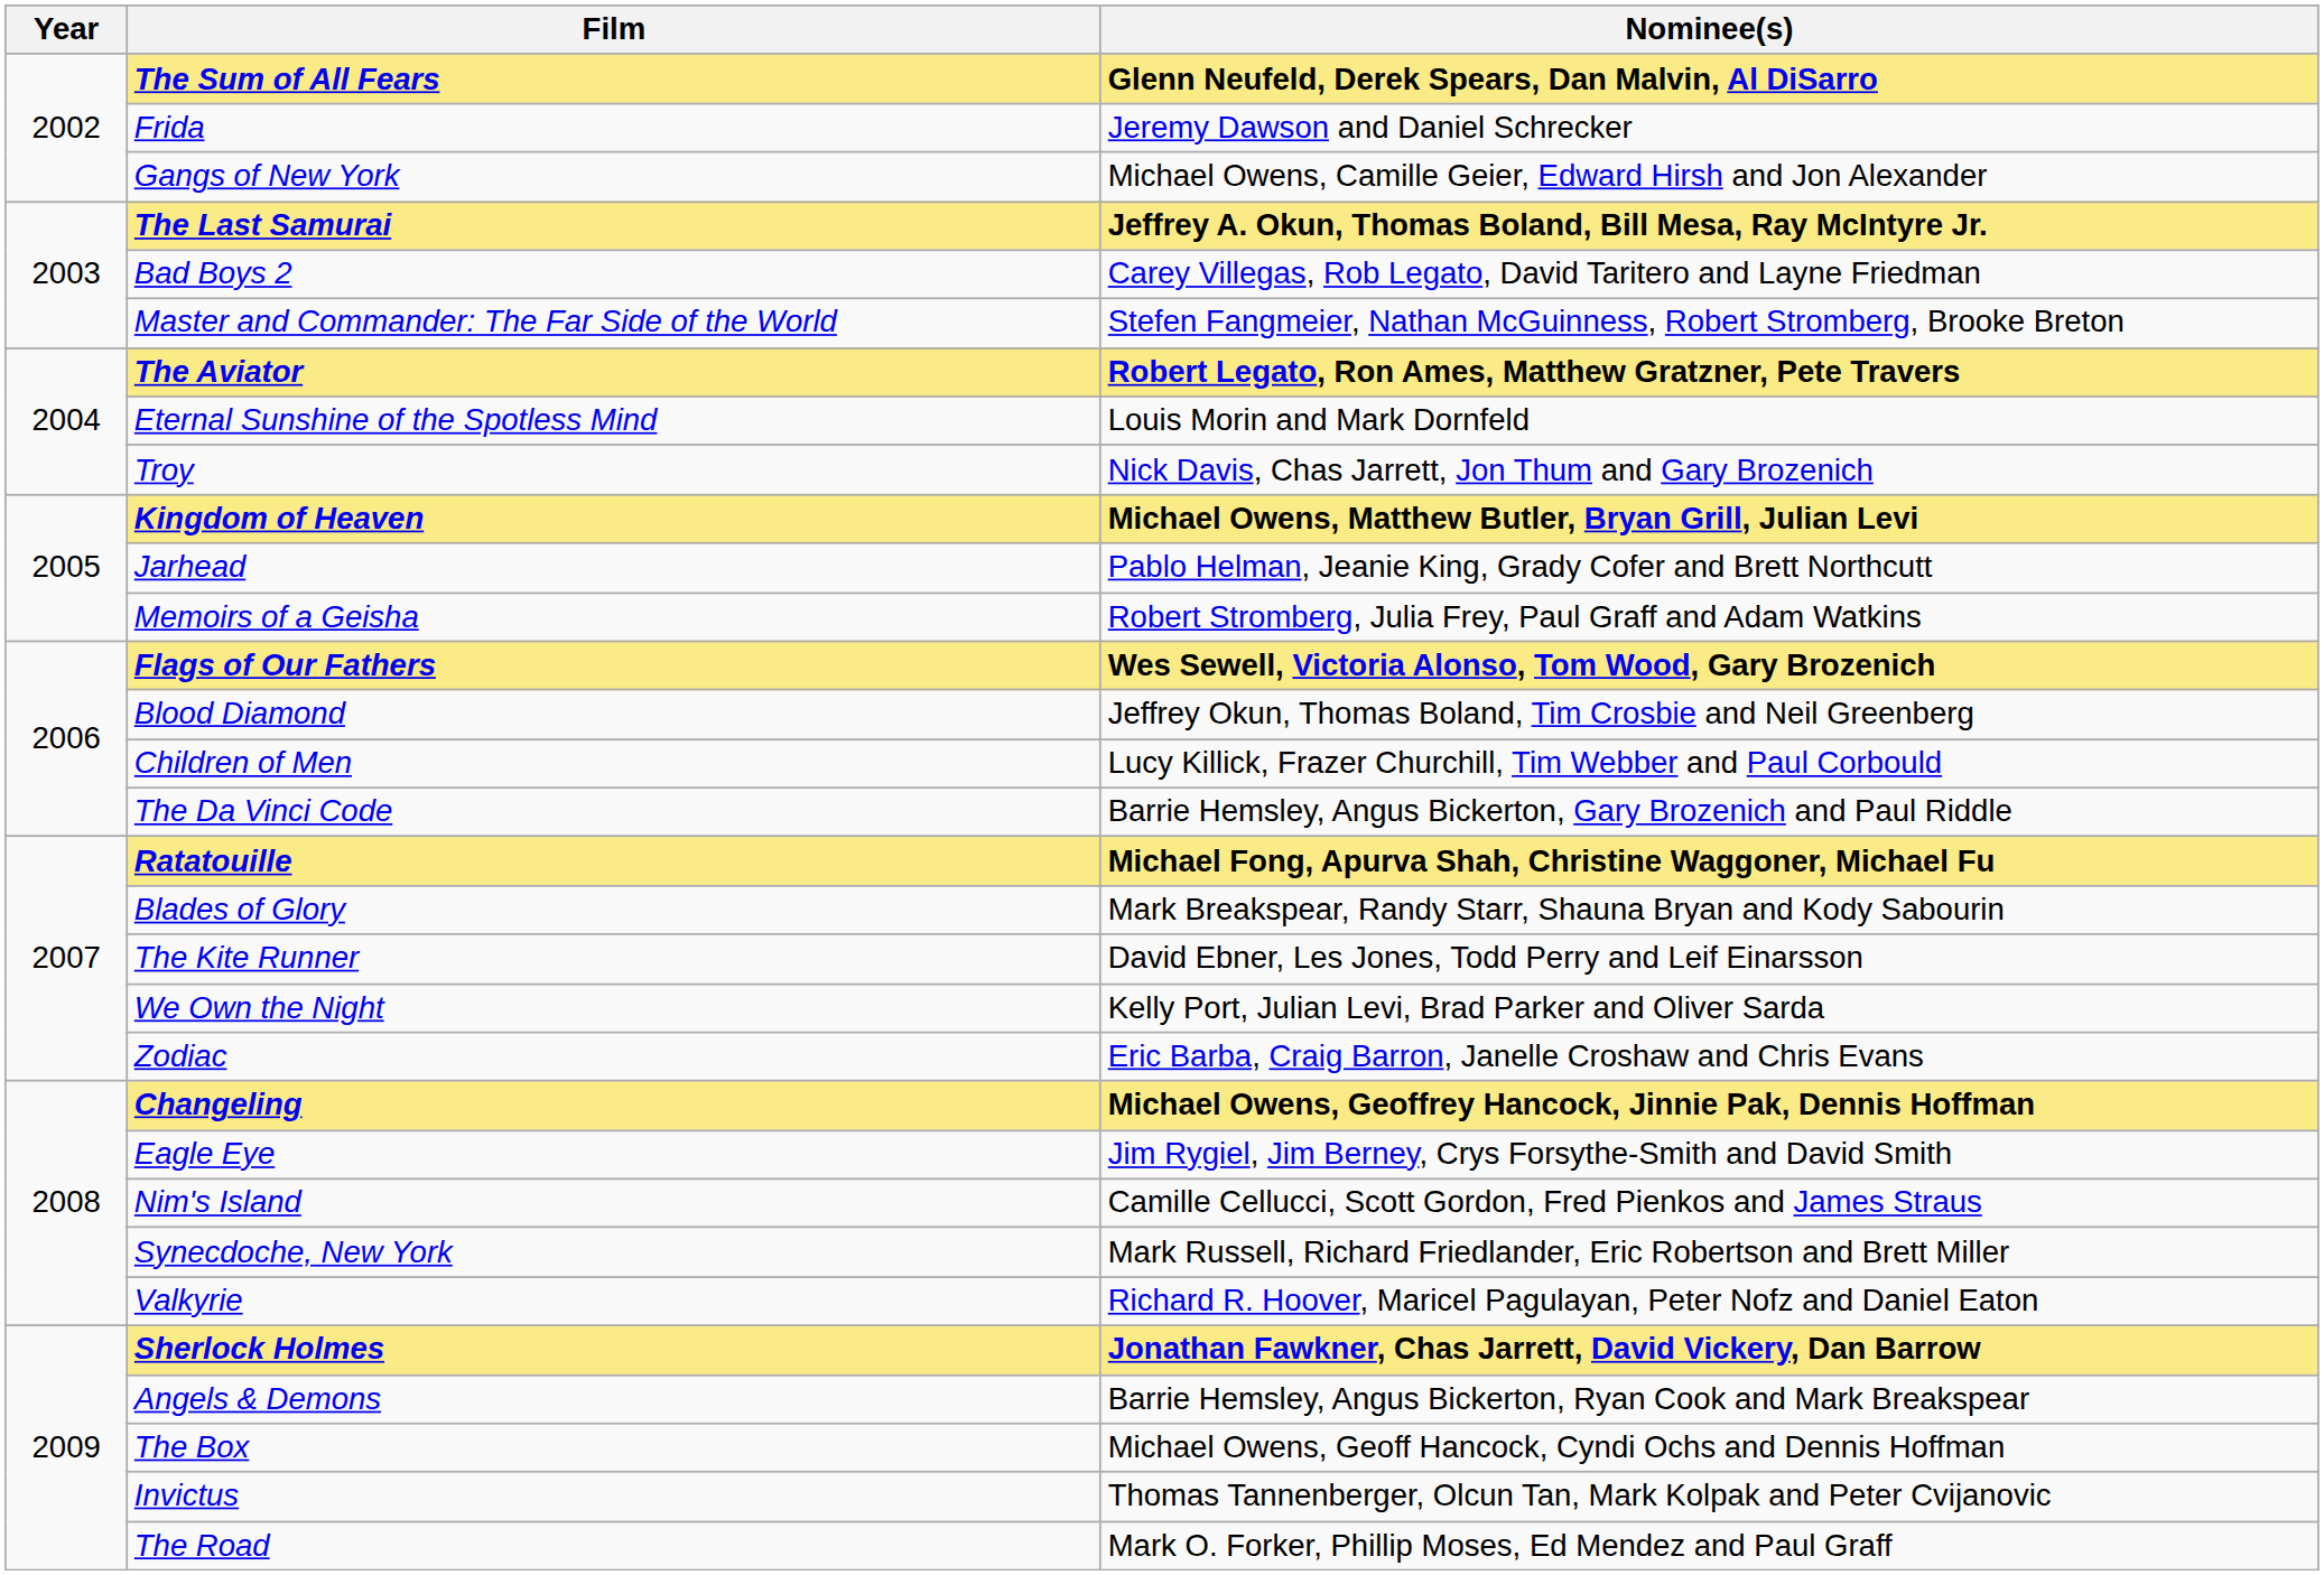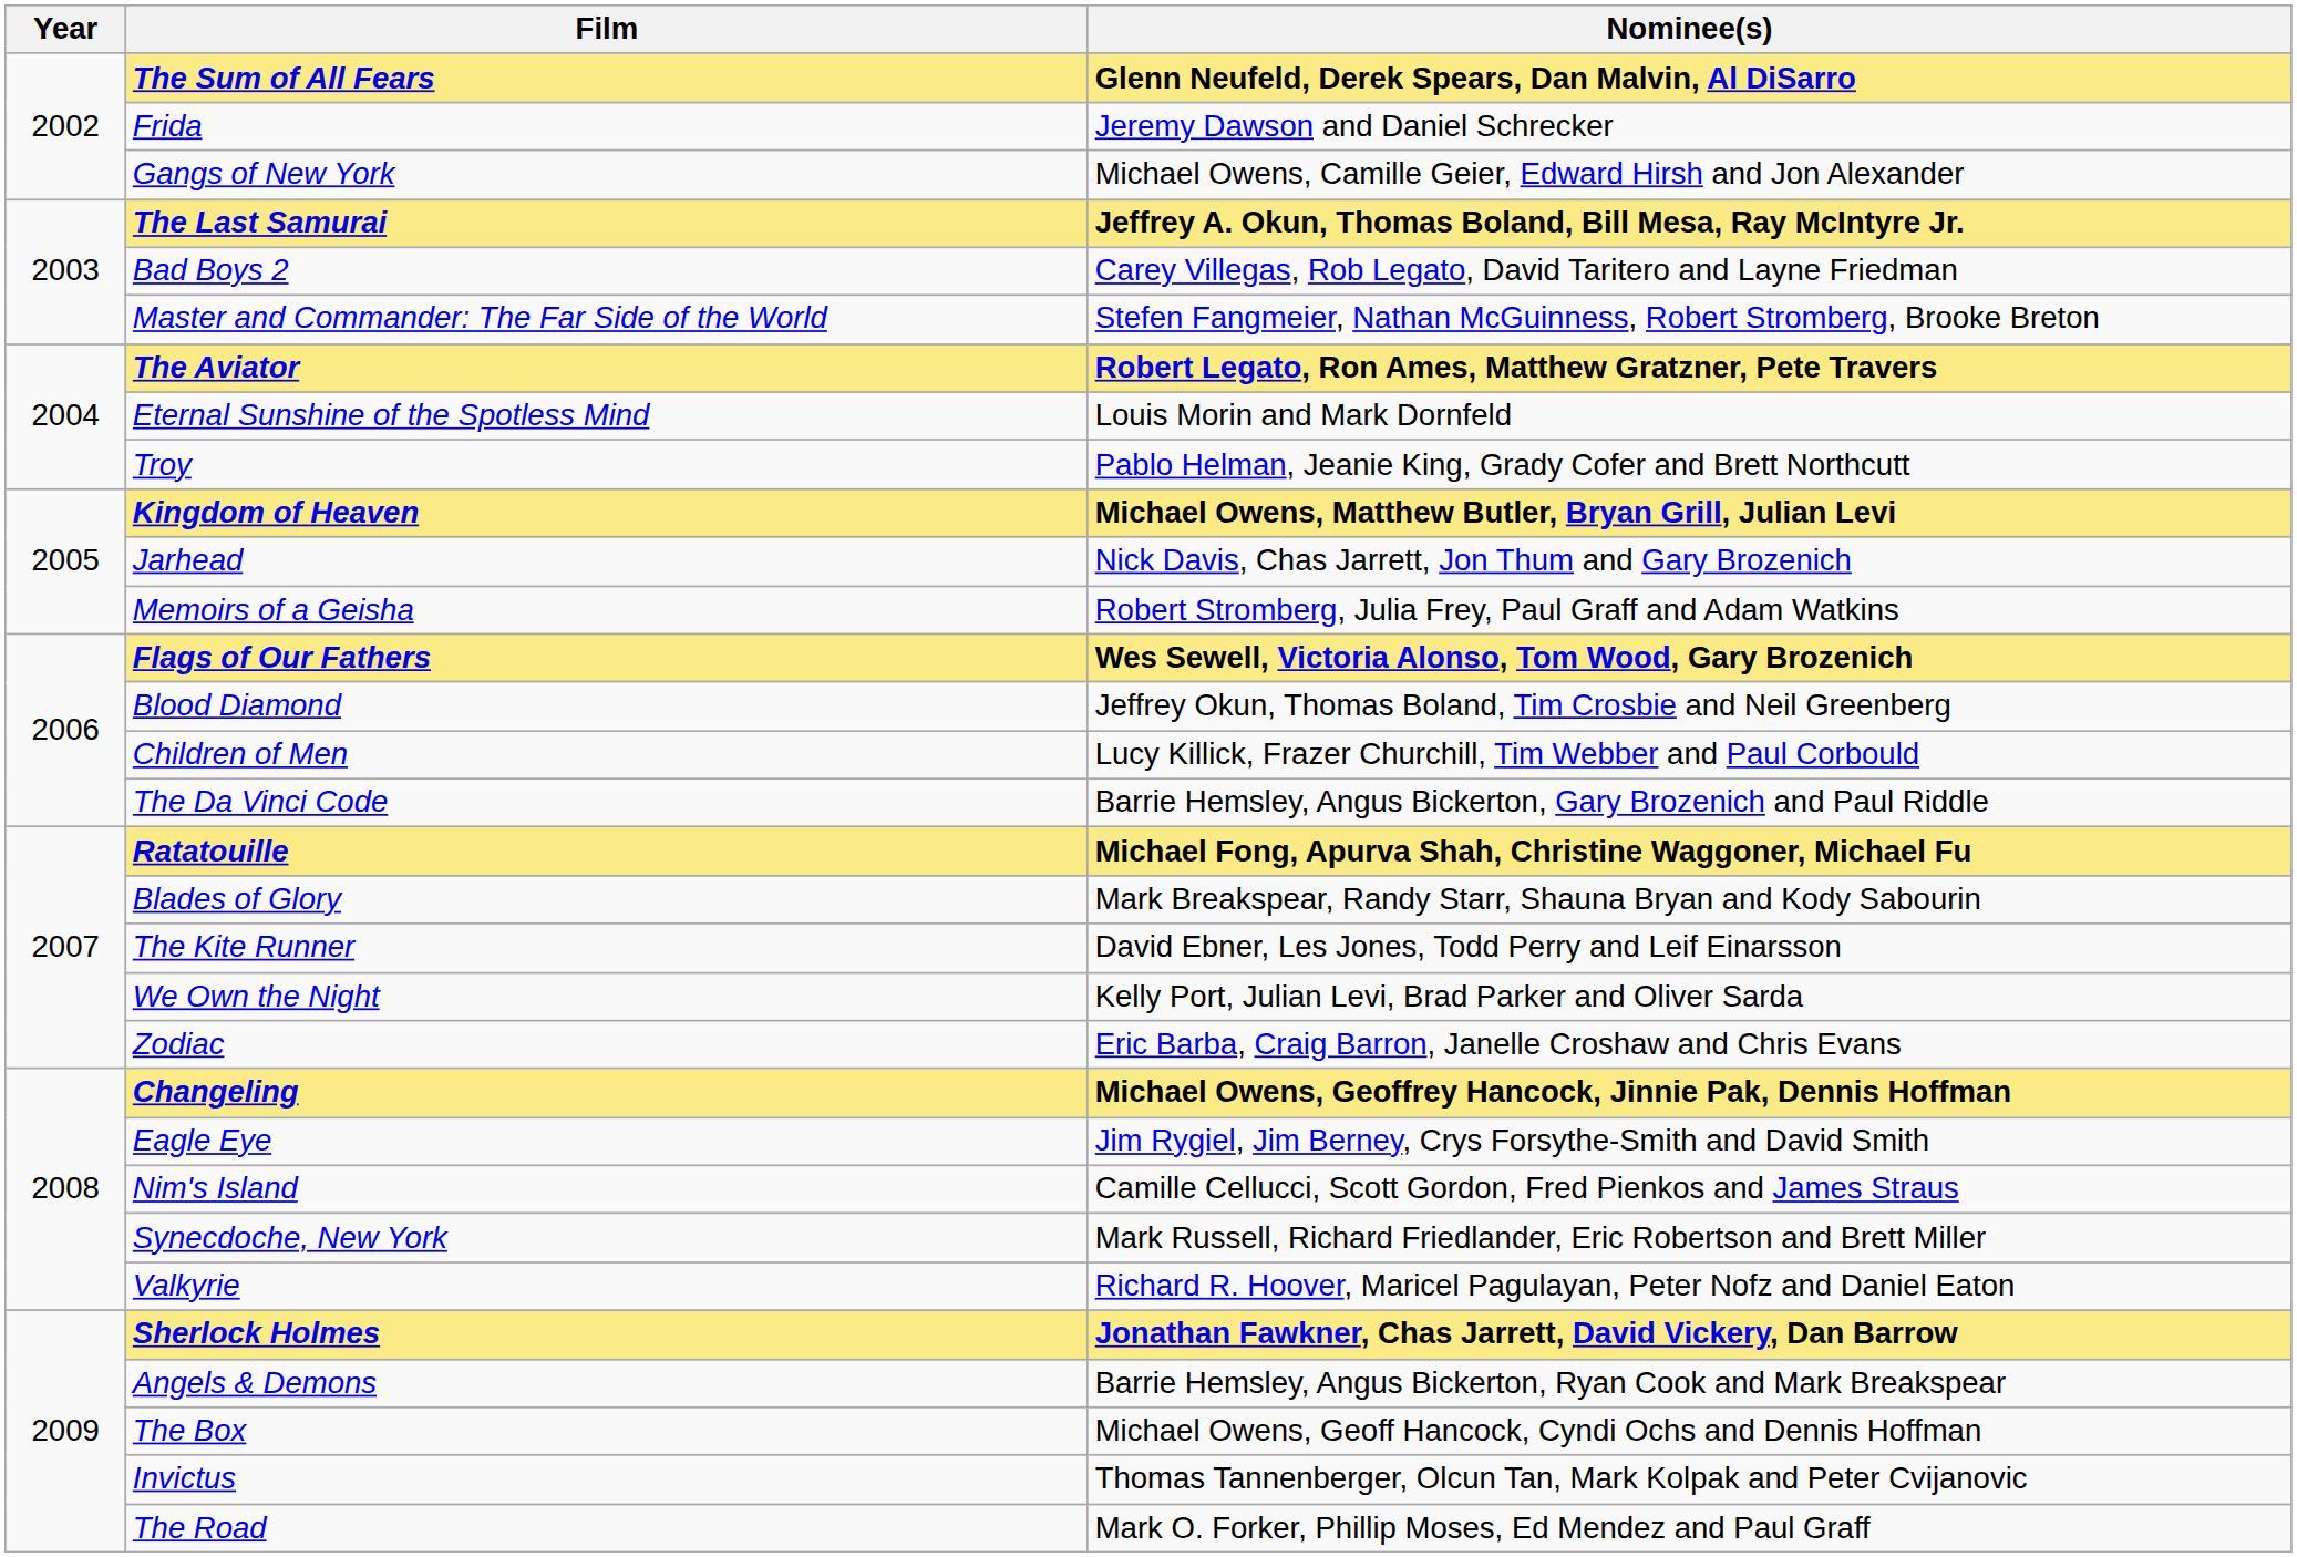 <table class="wikitable" width="95%" cellpadding="5">
 <tr>
 <th width="5%">Year</th>
 <th width="40%">Film</th>
 <th width="50%">Nominee(s)</th>
 </tr>
 <tr>
 <td rowspan="3" style="text-align:center;">2002<br></td>
 <td style="background:#FAEB86;"><strong><em><a href='#'>The Sum of All Fears</a></em></strong></td>
 <td style="background:#FAEB86;"><strong>Glenn Neufeld, Derek Spears, Dan Malvin, <a href='#'>Al DiSarro</a></strong></td>
 </tr>
 <tr>
 <td><em><a href='#'>Frida</a></em></td>
 <td><a href='#'>Jeremy Dawson</a> and Daniel Schrecker</td>
 </tr>
 <tr>
 <td><em><a href='#'>Gangs of New York</a></em></td>
 <td>Michael Owens, Camille Geier, <a href='#'>Edward Hirsh</a> and Jon Alexander</td>
 </tr>
 <tr>
 <td rowspan="3" style="text-align:center;">2003<br></td>
 <td style="background:#FAEB86;"><strong><em><a href='#'>The Last Samurai</a></em></strong></td>
 <td style="background:#FAEB86;"><strong>Jeffrey A. Okun, Thomas Boland, Bill Mesa, Ray McIntyre Jr.</strong></td>
 </tr>
 <tr>
 <td><em><a href='#'>Bad Boys 2</a></em></td>
 <td><a href='#'>Carey Villegas</a>, <a href='#'>Rob Legato</a>, David Taritero and Layne Friedman</td>
 </tr>
 <tr>
 <td><em><a href='#'>Master and Commander: The Far Side of the World</a></em></td>
 <td><a href='#'>Stefen Fangmeier</a>, <a href='#'>Nathan McGuinness</a>, <a href='#'>Robert Stromberg</a>, Brooke Breton</td>
 </tr>
 <tr>
 <td rowspan="3" style="text-align:center;">2004<br></td>
 <td style="background:#FAEB86;"><strong><em><a href='#'>The Aviator</a></em></strong></td>
 <td style="background:#FAEB86;"><strong><a href='#'>Robert Legato</a>, Ron Ames, Matthew Gratzner, Pete Travers</strong></td>
 </tr>
 <tr>
 <td><em><a href='#'>Eternal Sunshine of the Spotless Mind</a></em></td>
 <td>Louis Morin and Mark Dornfeld</td>
 </tr>
 <tr>
 <td><em><a href='#'>Troy</a></em></td>
-<td><a href='#'>Nick Davis</a>, Chas Jarrett, <a href='#'>Jon Thum</a> and <a href='#'>Gary Brozenich</a></td>
+<td><a href='#'>Pablo Helman</a>, Jeanie King, Grady Cofer and Brett Northcutt</td>
 </tr>
 <tr>
 <td rowspan="3" style="text-align:center;">2005<br></td>
 <td style="background:#FAEB86;"><strong><em><a href='#'>Kingdom of Heaven</a></em></strong></td>
 <td style="background:#FAEB86;"><strong>Michael Owens, Matthew Butler, <a href='#'>Bryan Grill</a>, Julian Levi</strong></td>
 </tr>
 <tr>
 <td><em><a href='#'>Jarhead</a></em></td>
-<td><a href='#'>Pablo Helman</a>, Jeanie King, Grady Cofer and Brett Northcutt</td>
+<td><a href='#'>Nick Davis</a>, Chas Jarrett, <a href='#'>Jon Thum</a> and <a href='#'>Gary Brozenich</a></td>
 </tr>
 <tr>
 <td><em><a href='#'>Memoirs of a Geisha</a></em></td>
 <td><a href='#'>Robert Stromberg</a>, Julia Frey, Paul Graff and Adam Watkins</td>
 </tr>
 <tr>
 <td rowspan="4" style="text-align:center;">2006<br></td>
 <td style="background:#FAEB86;"><strong><em><a href='#'>Flags of Our Fathers</a></em></strong></td>
 <td style="background:#FAEB86;"><strong>Wes Sewell, <a href='#'>Victoria Alonso</a>, <a href='#'>Tom Wood</a>, Gary Brozenich</strong></td>
 </tr>
 <tr>
 <td><em><a href='#'>Blood Diamond</a></em></td>
 <td>Jeffrey Okun, Thomas Boland, <a href='#'>Tim Crosbie</a> and Neil Greenberg</td>
 </tr>
 <tr>
 <td><em><a href='#'>Children of Men</a></em></td>
 <td>Lucy Killick, Frazer Churchill, <a href='#'>Tim Webber</a> and <a href='#'>Paul Corbould</a></td>
 </tr>
 <tr>
 <td><em><a href='#'>The Da Vinci Code</a></em></td>
 <td>Barrie Hemsley, Angus Bickerton, <a href='#'>Gary Brozenich</a> and Paul Riddle</td>
 </tr>
 <tr>
 <td rowspan="5" style="text-align:center;">2007<br></td>
 <td style="background:#FAEB86;"><strong><em><a href='#'>Ratatouille</a></em></strong></td>
 <td style="background:#FAEB86;"><strong>Michael Fong, Apurva Shah, Christine Waggoner, Michael Fu</strong></td>
 </tr>
 <tr>
 <td><em><a href='#'>Blades of Glory</a></em></td>
 <td>Mark Breakspear, Randy Starr, Shauna Bryan and Kody Sabourin</td>
 </tr>
 <tr>
 <td><em><a href='#'>The Kite Runner</a></em></td>
 <td>David Ebner, Les Jones, Todd Perry and Leif Einarsson</td>
 </tr>
 <tr>
 <td><em><a href='#'>We Own the Night</a></em></td>
 <td>Kelly Port, Julian Levi, Brad Parker and Oliver Sarda</td>
 </tr>
 <tr>
 <td><em><a href='#'>Zodiac</a></em></td>
 <td><a href='#'>Eric Barba</a>, <a href='#'>Craig Barron</a>, Janelle Croshaw and Chris Evans</td>
 </tr>
 <tr>
 <td rowspan="5" style="text-align:center;">2008<br></td>
 <td style="background:#FAEB86;"><strong><em><a href='#'>Changeling</a></em></strong></td>
 <td style="background:#FAEB86;"><strong>Michael Owens, Geoffrey Hancock, Jinnie Pak, Dennis Hoffman</strong></td>
 </tr>
 <tr>
 <td><em><a href='#'>Eagle Eye</a></em></td>
 <td><a href='#'>Jim Rygiel</a>, <a href='#'>Jim Berney</a>, Crys Forsythe-Smith and David Smith</td>
 </tr>
 <tr>
 <td><em><a href='#'>Nim's Island</a></em></td>
 <td>Camille Cellucci, Scott Gordon, Fred Pienkos and <a href='#'>James Straus</a></td>
 </tr>
 <tr>
 <td><em><a href='#'>Synecdoche, New York</a></em></td>
 <td>Mark Russell, Richard Friedlander, Eric Robertson and Brett Miller</td>
 </tr>
 <tr>
 <td><em><a href='#'>Valkyrie</a></em></td>
 <td><a href='#'>Richard R. Hoover</a>, Maricel Pagulayan, Peter Nofz and Daniel Eaton</td>
 </tr>
 <tr>
 <td rowspan="5" style="text-align:center;">2009<br></td>
 <td style="background:#FAEB86;"><strong><em><a href='#'>Sherlock Holmes</a></em></strong></td>
 <td style="background:#FAEB86;"><strong><a href='#'>Jonathan Fawkner</a>, Chas Jarrett, <a href='#'>David Vickery</a>, Dan Barrow</strong></td>
 </tr>
 <tr>
 <td><em><a href='#'>Angels & Demons</a></em></td>
 <td>Barrie Hemsley, Angus Bickerton, Ryan Cook and Mark Breakspear</td>
 </tr>
 <tr>
 <td><em><a href='#'>The Box</a></em></td>
 <td>Michael Owens, Geoff Hancock, Cyndi Ochs and Dennis Hoffman</td>
 </tr>
 <tr>
 <td><em><a href='#'>Invictus</a></em></td>
 <td>Thomas Tannenberger, Olcun Tan, Mark Kolpak and Peter Cvijanovic</td>
 </tr>
 <tr>
 <td><em><a href='#'>The Road</a></em></td>
 <td>Mark O. Forker, Phillip Moses, Ed Mendez and Paul Graff</td>
 </tr>
 </table>
